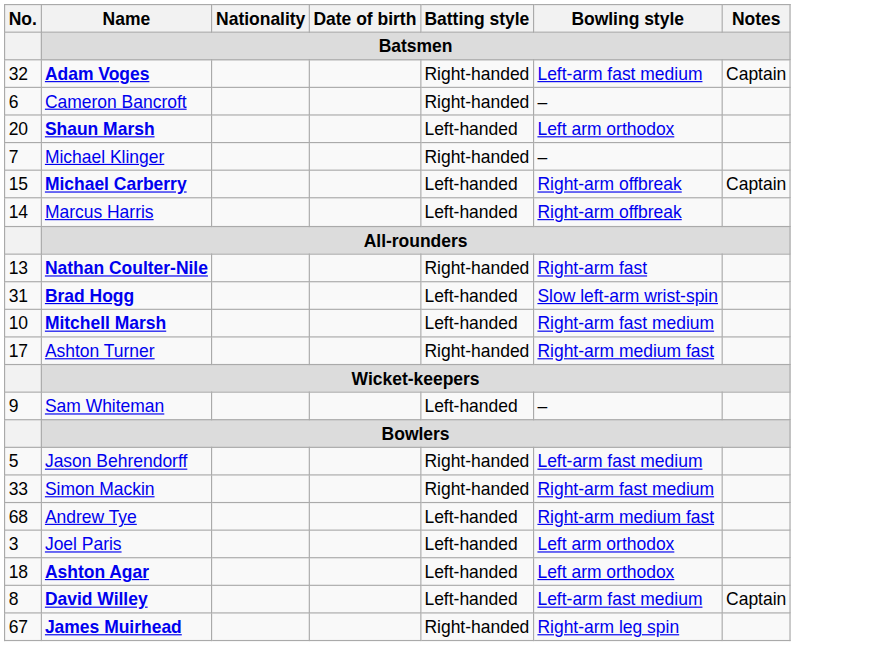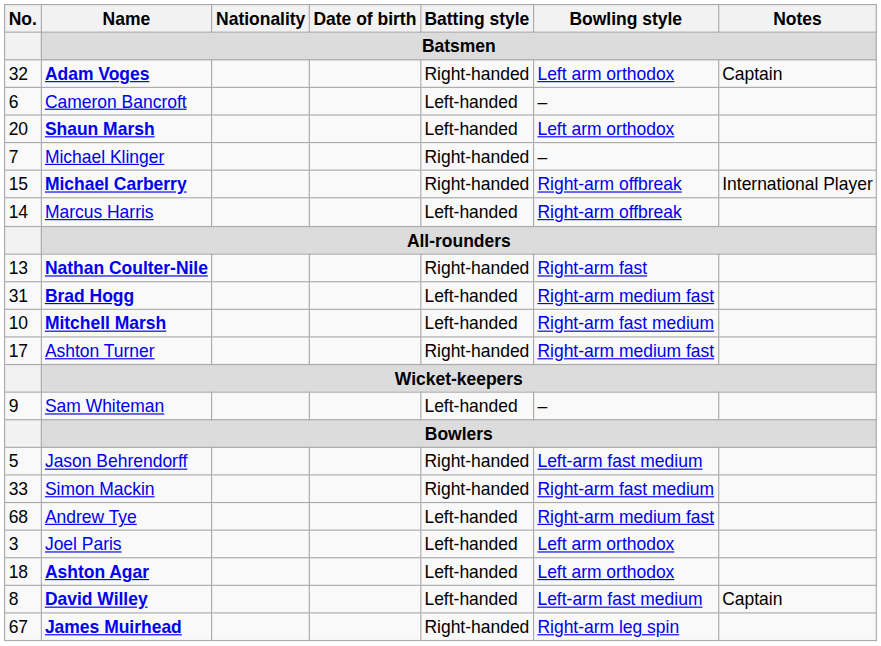 <table class="wikitable"  style="font-size:95%;">
 <tr>
 <th>No.</th>
 <th>Name</th>
 <th>Nationality</th>
 <th>Date of birth</th>
 <th>Batting style</th>
 <th>Bowling style</th>
 <th>Notes</th>
 </tr>
 <tr>
 <th></th>
 <th colspan="7"  style="background:#dcdcdc; text-align:center;">Batsmen</th>
 </tr>
 <tr>
 <td>32</td>
 <td><strong><a href='#'>Adam Voges</a></strong></td>
 <td></td>
 <td></td>
 <td>Right-handed</td>
-<td><a href='#'>Left-arm fast medium</a></td>
+<td><a href='#'>Left arm orthodox</a></td>
 <td>Captain</td>
 </tr>
 <tr>
 <td>6</td>
 <td><a href='#'>Cameron Bancroft</a></td>
 <td></td>
 <td></td>
-<td>Right-handed</td>
+<td>Left-handed</td>
 <td>–</td>
 <td></td>
 </tr>
 <tr>
 <td>20</td>
 <td><strong><a href='#'>Shaun Marsh</a></strong></td>
 <td></td>
 <td></td>
 <td>Left-handed</td>
 <td><a href='#'>Left arm orthodox</a></td>
 <td></td>
 </tr>
 <tr>
 <td>7</td>
 <td><a href='#'>Michael Klinger</a></td>
 <td></td>
 <td></td>
 <td>Right-handed</td>
 <td>–</td>
 <td></td>
 </tr>
 <tr>
 <td>15</td>
 <td><strong><a href='#'>Michael Carberry</a></strong></td>
 <td></td>
 <td></td>
-<td>Left-handed</td>
+<td>Right-handed</td>
 <td><a href='#'>Right-arm offbreak</a></td>
-<td>Captain</td>
+<td>International Player</td>
 </tr>
 <tr>
 <td>14</td>
 <td><a href='#'>Marcus Harris</a></td>
 <td></td>
 <td></td>
 <td>Left-handed</td>
 <td><a href='#'>Right-arm offbreak</a></td>
 <td></td>
 </tr>
 <tr>
 <th></th>
 <th colspan="7"  style="background:#dcdcdc; text-align:center;">All-rounders</th>
 </tr>
 <tr>
 <td>13</td>
 <td><strong><a href='#'>Nathan Coulter-Nile</a></strong></td>
 <td></td>
 <td></td>
 <td>Right-handed</td>
 <td><a href='#'>Right-arm fast</a></td>
 <td></td>
 </tr>
 <tr>
 <td>31</td>
 <td><strong><a href='#'>Brad Hogg</a></strong></td>
 <td></td>
 <td></td>
 <td>Left-handed</td>
-<td><a href='#'>Slow left-arm wrist-spin</a></td>
+<td><a href='#'>Right-arm medium fast</a></td>
 <td></td>
 </tr>
 <tr>
 <td>10</td>
 <td><strong><a href='#'>Mitchell Marsh</a></strong></td>
 <td></td>
 <td></td>
 <td>Left-handed</td>
 <td><a href='#'>Right-arm fast medium</a></td>
 <td></td>
 </tr>
 <tr>
 <td>17</td>
 <td><a href='#'>Ashton Turner</a></td>
 <td></td>
 <td></td>
 <td>Right-handed</td>
 <td><a href='#'>Right-arm medium fast</a></td>
 <td></td>
 </tr>
 <tr>
 <th></th>
 <th colspan="7"  style="background:#dcdcdc; text-align:center;">Wicket-keepers</th>
 </tr>
 <tr>
 <td>9</td>
 <td><a href='#'>Sam Whiteman</a></td>
 <td></td>
 <td></td>
 <td>Left-handed</td>
 <td>–</td>
 <td></td>
 </tr>
 <tr>
 <th></th>
 <th colspan="7"  style="background:#dcdcdc; text-align:center;">Bowlers</th>
 </tr>
 <tr>
 <td>5</td>
 <td><a href='#'>Jason Behrendorff</a></td>
 <td></td>
 <td></td>
 <td>Right-handed</td>
 <td><a href='#'>Left-arm fast medium</a></td>
 <td></td>
 </tr>
 <tr>
 <td>33</td>
 <td><a href='#'>Simon Mackin</a></td>
 <td></td>
 <td></td>
 <td>Right-handed</td>
 <td><a href='#'>Right-arm fast medium</a></td>
 <td></td>
 </tr>
 <tr>
 <td>68</td>
 <td><a href='#'>Andrew Tye</a></td>
 <td></td>
 <td></td>
 <td>Left-handed</td>
 <td><a href='#'>Right-arm medium fast</a></td>
 <td></td>
 </tr>
 <tr>
 <td>3</td>
 <td><a href='#'>Joel Paris</a></td>
 <td></td>
 <td></td>
 <td>Left-handed</td>
 <td><a href='#'>Left arm orthodox</a></td>
 <td></td>
 </tr>
 <tr>
 <td>18</td>
 <td><strong><a href='#'>Ashton Agar</a></strong></td>
 <td></td>
 <td></td>
 <td>Left-handed</td>
 <td><a href='#'>Left arm orthodox</a></td>
 <td></td>
 </tr>
 <tr>
 <td>8</td>
 <td><strong><a href='#'>David Willey</a></strong></td>
 <td></td>
 <td></td>
 <td>Left-handed</td>
 <td><a href='#'>Left-arm fast medium</a></td>
 <td>Captain</td>
 </tr>
 <tr>
 <td>67</td>
 <td><strong><a href='#'>James Muirhead</a></strong></td>
 <td></td>
 <td></td>
 <td>Right-handed</td>
 <td><a href='#'>Right-arm leg spin</a></td>
 <td></td>
 </tr>
 </table>
